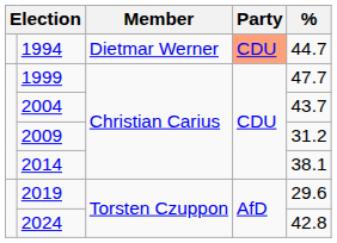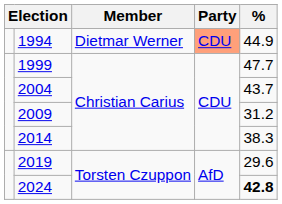 <table class=wikitable>
 <tr>
 <th colspan=2>Election</th>
 <th>Member</th>
 <th>Party</th>
 <th>%</th>
 </tr>
 <tr>
 <td bgcolor=></td>
 <td><a href='#'>1994</a></td>
 <td><a href='#'>Dietmar Werner</a></td>
 <td style="background: lightsalmon;"><a href='#'>CDU</a></td>
-<td align=right>44.7</td>
+<td align=right>44.9</td>
 </tr>
 <tr>
 <td rowspan=4 bgcolor=></td>
 <td><a href='#'>1999</a></td>
 <td rowspan=4><a href='#'>Christian Carius</a></td>
 <td rowspan=4><a href='#'>CDU</a></td>
 <td align=right>47.7</td>
 </tr>
 <tr>
 <td><a href='#'>2004</a></td>
 <td align=right>43.7</td>
 </tr>
 <tr>
 <td><a href='#'>2009</a></td>
 <td align=right>31.2</td>
 </tr>
 <tr>
 <td><a href='#'>2014</a></td>
-<td align=right>38.1</td>
+<td align=right>38.3</td>
 </tr>
 <tr>
 <td rowspan=2 bgcolor=></td>
 <td><a href='#'>2019</a></td>
 <td rowspan=2><a href='#'>Torsten Czuppon</a></td>
 <td rowspan=2><a href='#'>AfD</a></td>
 <td align=right>29.6</td>
 </tr>
 <tr>
 <td><a href='#'>2024</a></td>
-<td align=right>42.8</td>
+<td align=right><strong>42.8</strong></td>
 </tr>
 </table>
